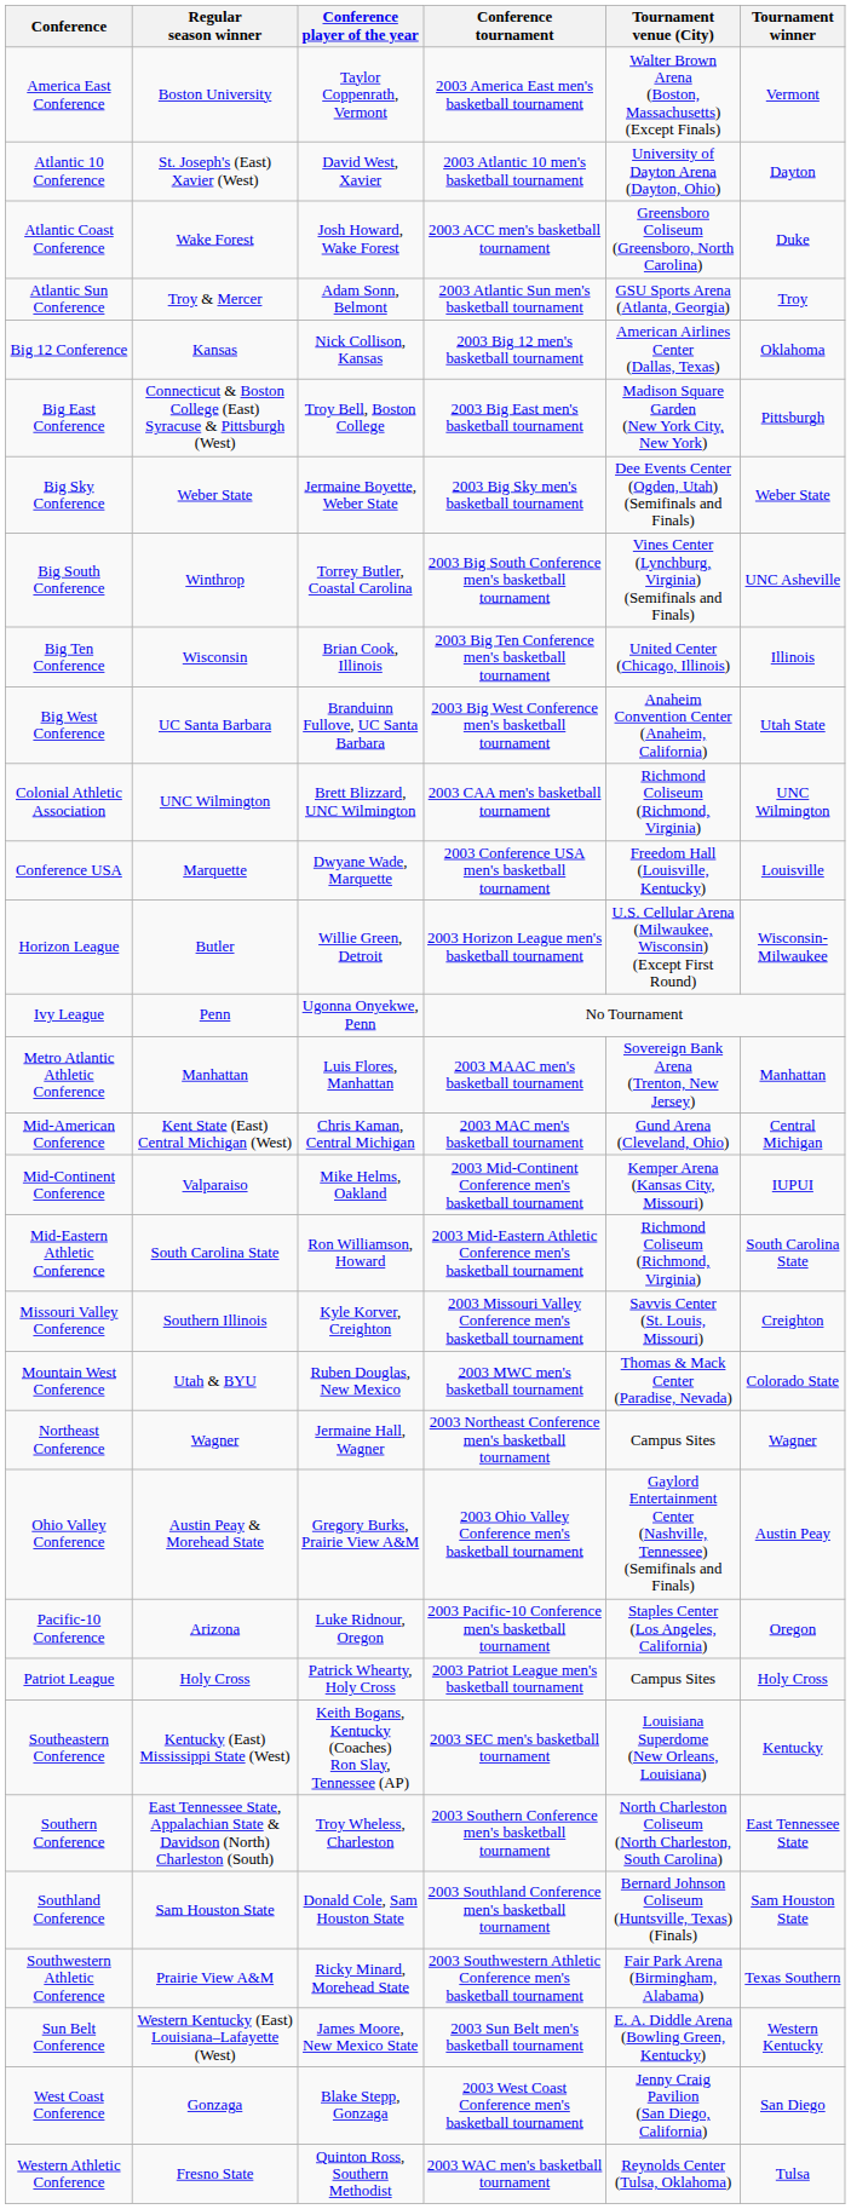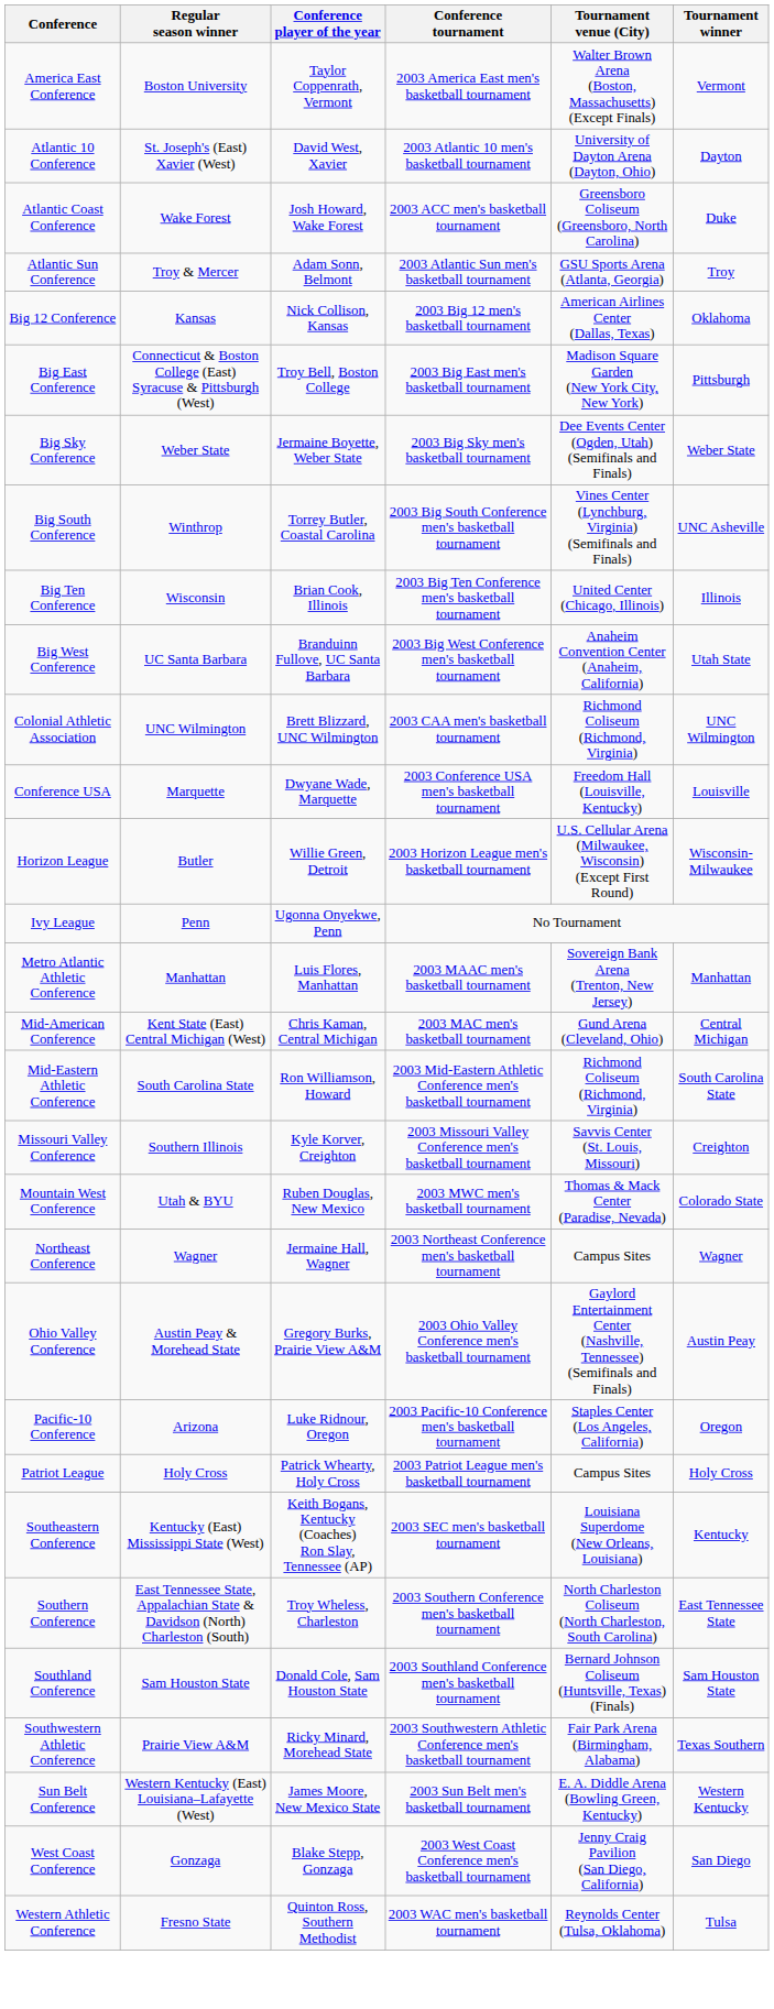 <table class="wikitable" style="text-align:center;">
 <tr>
 <th>Conference</th>
 <th>Regular <br> season winner</th>
 <th><a href='#'>Conference <br> player of the year</a></th>
 <th>Conference <br> tournament</th>
 <th>Tournament <br> venue (City)</th>
 <th>Tournament <br> winner</th>
 </tr>
 <tr>
 <td><a href='#'>America East Conference</a></td>
 <td><a href='#'>Boston University</a></td>
 <td><a href='#'>Taylor Coppenrath</a>, <a href='#'>Vermont</a></td>
 <td><a href='#'>2003 America East men's basketball tournament</a></td>
 <td><a href='#'>Walter Brown Arena</a><br>(<a href='#'>Boston, Massachusetts</a>)<br>(Except Finals)</td>
 <td><a href='#'>Vermont</a></td>
 </tr>
 <tr>
 <td><a href='#'>Atlantic 10 Conference</a></td>
 <td><a href='#'>St. Joseph's</a> (East)<br><a href='#'>Xavier</a> (West)</td>
 <td><a href='#'>David West</a>, <a href='#'>Xavier</a></td>
 <td><a href='#'>2003 Atlantic 10 men's basketball tournament</a></td>
 <td><a href='#'>University of Dayton Arena</a> <br>(<a href='#'>Dayton, Ohio</a>)</td>
 <td><a href='#'>Dayton</a></td>
 </tr>
 <tr>
 <td><a href='#'>Atlantic Coast Conference</a></td>
 <td><a href='#'>Wake Forest</a></td>
 <td><a href='#'>Josh Howard</a>, <a href='#'>Wake Forest</a></td>
 <td><a href='#'>2003 ACC men's basketball tournament</a></td>
 <td><a href='#'>Greensboro Coliseum</a><br>(<a href='#'>Greensboro, North Carolina</a>)</td>
 <td><a href='#'>Duke</a></td>
 </tr>
 <tr>
 <td><a href='#'>Atlantic Sun Conference</a></td>
 <td><a href='#'>Troy</a> & <a href='#'>Mercer</a></td>
 <td><a href='#'>Adam Sonn</a>, <a href='#'>Belmont</a></td>
 <td><a href='#'>2003 Atlantic Sun men's basketball tournament</a></td>
 <td><a href='#'>GSU Sports Arena</a><br>(<a href='#'>Atlanta, Georgia</a>)</td>
 <td><a href='#'>Troy</a></td>
 </tr>
 <tr>
 <td><a href='#'>Big 12 Conference</a></td>
 <td><a href='#'>Kansas</a></td>
 <td><a href='#'>Nick Collison</a>, <a href='#'>Kansas</a></td>
 <td><a href='#'>2003 Big 12 men's basketball tournament</a></td>
 <td><a href='#'>American Airlines Center</a><br>(<a href='#'>Dallas, Texas</a>)</td>
 <td><a href='#'>Oklahoma</a></td>
 </tr>
 <tr>
 <td><a href='#'>Big East Conference</a></td>
 <td><a href='#'>Connecticut</a> & <a href='#'>Boston College</a> (East)<br><a href='#'>Syracuse</a> & <a href='#'>Pittsburgh</a> (West)</td>
 <td><a href='#'>Troy Bell</a>, <a href='#'>Boston College</a></td>
 <td><a href='#'>2003 Big East men's basketball tournament</a></td>
 <td><a href='#'>Madison Square Garden</a><br>(<a href='#'>New York City, New York</a>)</td>
 <td><a href='#'>Pittsburgh</a></td>
 </tr>
 <tr>
 <td><a href='#'>Big Sky Conference</a></td>
 <td><a href='#'>Weber State</a></td>
 <td><a href='#'>Jermaine Boyette</a>, <a href='#'>Weber State</a></td>
 <td><a href='#'>2003 Big Sky men's basketball tournament</a></td>
 <td><a href='#'>Dee Events Center</a><br>(<a href='#'>Ogden, Utah</a>)<br>(Semifinals and Finals)</td>
 <td><a href='#'>Weber State</a></td>
 </tr>
 <tr>
 <td><a href='#'>Big South Conference</a></td>
 <td><a href='#'>Winthrop</a></td>
 <td><a href='#'>Torrey Butler</a>, <a href='#'>Coastal Carolina</a></td>
 <td><a href='#'>2003 Big South Conference men's basketball tournament</a></td>
 <td><a href='#'>Vines Center</a><br>(<a href='#'>Lynchburg, Virginia</a>)<br>(Semifinals and Finals)</td>
 <td><a href='#'>UNC Asheville</a></td>
 </tr>
 <tr>
 <td><a href='#'>Big Ten Conference</a></td>
 <td><a href='#'>Wisconsin</a></td>
 <td><a href='#'>Brian Cook</a>, <a href='#'>Illinois</a></td>
 <td><a href='#'>2003 Big Ten Conference men's basketball tournament</a></td>
 <td><a href='#'>United Center</a><br>(<a href='#'>Chicago, Illinois</a>)</td>
 <td><a href='#'>Illinois</a></td>
 </tr>
 <tr>
 <td><a href='#'>Big West Conference</a></td>
 <td><a href='#'>UC Santa Barbara</a></td>
 <td><a href='#'>Branduinn Fullove</a>, <a href='#'>UC Santa Barbara</a></td>
 <td><a href='#'>2003 Big West Conference men's basketball tournament</a></td>
 <td><a href='#'>Anaheim Convention Center</a><br>(<a href='#'>Anaheim, California</a>)</td>
 <td><a href='#'>Utah State</a></td>
 </tr>
 <tr>
 <td><a href='#'>Colonial Athletic Association</a></td>
 <td><a href='#'>UNC Wilmington</a></td>
 <td><a href='#'>Brett Blizzard</a>, <a href='#'>UNC Wilmington</a></td>
 <td><a href='#'>2003 CAA men's basketball tournament</a></td>
 <td><a href='#'>Richmond Coliseum</a><br>(<a href='#'>Richmond, Virginia</a>)</td>
 <td><a href='#'>UNC Wilmington</a></td>
 </tr>
 <tr>
 <td><a href='#'>Conference USA</a></td>
 <td><a href='#'>Marquette</a></td>
 <td><a href='#'>Dwyane Wade</a>, <a href='#'>Marquette</a></td>
 <td><a href='#'>2003 Conference USA men's basketball tournament</a></td>
 <td><a href='#'>Freedom Hall</a><br>(<a href='#'>Louisville, Kentucky</a>)</td>
 <td><a href='#'>Louisville</a></td>
 </tr>
 <tr>
 <td><a href='#'>Horizon League</a></td>
 <td><a href='#'>Butler</a></td>
 <td><a href='#'>Willie Green</a>, <a href='#'>Detroit</a></td>
 <td><a href='#'>2003 Horizon League men's basketball tournament</a></td>
 <td><a href='#'>U.S. Cellular Arena</a><br>(<a href='#'>Milwaukee, Wisconsin</a>)<br>(Except First Round)</td>
 <td><a href='#'>Wisconsin-Milwaukee</a></td>
 </tr>
 <tr>
 <td><a href='#'>Ivy League</a></td>
 <td><a href='#'>Penn</a></td>
 <td><a href='#'>Ugonna Onyekwe</a>, <a href='#'>Penn</a></td>
 <td colspan=3>No Tournament</td>
 </tr>
 <tr>
 <td><a href='#'>Metro Atlantic Athletic Conference</a></td>
 <td><a href='#'>Manhattan</a></td>
 <td><a href='#'>Luis Flores</a>, <a href='#'>Manhattan</a></td>
 <td><a href='#'>2003 MAAC men's basketball tournament</a></td>
 <td><a href='#'>Sovereign Bank Arena</a><br>(<a href='#'>Trenton, New Jersey</a>)</td>
 <td><a href='#'>Manhattan</a></td>
 </tr>
 <tr>
 <td><a href='#'>Mid-American Conference</a></td>
 <td><a href='#'>Kent State</a> (East)<br><a href='#'>Central Michigan</a> (West)</td>
 <td><a href='#'>Chris Kaman</a>, <a href='#'>Central Michigan</a></td>
 <td><a href='#'>2003 MAC men's basketball tournament</a></td>
 <td><a href='#'>Gund Arena</a><br>(<a href='#'>Cleveland, Ohio</a>)</td>
 <td><a href='#'>Central Michigan</a></td>
 </tr>
 <tr>
-<td><a href='#'>Mid-Continent Conference</a></td>
-<td><a href='#'>Valparaiso</a></td>
-<td><a href='#'>Mike Helms</a>, <a href='#'>Oakland</a></td>
-<td><a href='#'>2003 Mid-Continent Conference men's basketball tournament</a></td>
-<td><a href='#'>Kemper Arena</a><br>(<a href='#'>Kansas City, Missouri</a>)</td>
-<td><a href='#'>IUPUI</a></td>
-</tr>
-<tr>
 <td><a href='#'>Mid-Eastern Athletic Conference</a></td>
 <td><a href='#'>South Carolina State</a></td>
 <td><a href='#'>Ron Williamson</a>, <a href='#'>Howard</a></td>
 <td><a href='#'>2003 Mid-Eastern Athletic Conference men's basketball tournament</a></td>
 <td><a href='#'>Richmond Coliseum</a><br>(<a href='#'>Richmond, Virginia</a>)</td>
 <td><a href='#'>South Carolina State</a></td>
 </tr>
 <tr>
 <td><a href='#'>Missouri Valley Conference</a></td>
 <td><a href='#'>Southern Illinois</a></td>
 <td><a href='#'>Kyle Korver</a>, <a href='#'>Creighton</a></td>
 <td><a href='#'>2003 Missouri Valley Conference men's basketball tournament</a></td>
 <td><a href='#'>Savvis Center</a><br>(<a href='#'>St. Louis, Missouri</a>)</td>
 <td><a href='#'>Creighton</a></td>
 </tr>
 <tr>
 <td><a href='#'>Mountain West Conference</a></td>
 <td><a href='#'>Utah</a> & <a href='#'>BYU</a></td>
 <td><a href='#'>Ruben Douglas</a>, <a href='#'>New Mexico</a></td>
 <td><a href='#'>2003 MWC men's basketball tournament</a></td>
 <td><a href='#'>Thomas & Mack Center</a><br>(<a href='#'>Paradise, Nevada</a>)</td>
 <td><a href='#'>Colorado State</a></td>
 </tr>
 <tr>
 <td><a href='#'>Northeast Conference</a></td>
 <td><a href='#'>Wagner</a></td>
 <td><a href='#'>Jermaine Hall</a>, <a href='#'>Wagner</a></td>
 <td><a href='#'>2003 Northeast Conference men's basketball tournament</a></td>
 <td>Campus Sites</td>
 <td><a href='#'>Wagner</a></td>
 </tr>
 <tr>
 <td><a href='#'>Ohio Valley Conference</a></td>
 <td><a href='#'>Austin Peay</a> & <a href='#'>Morehead State</a></td>
 <td><a href='#'>Gregory Burks</a>, <a href='#'>Prairie View A&M</a></td>
 <td><a href='#'>2003 Ohio Valley Conference men's basketball tournament</a></td>
 <td><a href='#'>Gaylord Entertainment Center</a><br>(<a href='#'>Nashville, Tennessee</a>)<br>(Semifinals and Finals)</td>
 <td><a href='#'>Austin Peay</a></td>
 </tr>
 <tr>
 <td><a href='#'>Pacific-10 Conference</a></td>
 <td><a href='#'>Arizona</a></td>
 <td><a href='#'>Luke Ridnour</a>, <a href='#'>Oregon</a></td>
 <td><a href='#'>2003 Pacific-10 Conference men's basketball tournament</a></td>
 <td><a href='#'>Staples Center</a><br>(<a href='#'>Los Angeles, California</a>)</td>
 <td><a href='#'>Oregon</a></td>
 </tr>
 <tr>
 <td><a href='#'>Patriot League</a></td>
 <td><a href='#'>Holy Cross</a></td>
 <td><a href='#'>Patrick Whearty</a>, <a href='#'>Holy Cross</a></td>
 <td><a href='#'>2003 Patriot League men's basketball tournament</a></td>
 <td>Campus Sites</td>
 <td><a href='#'>Holy Cross</a></td>
 </tr>
 <tr>
 <td><a href='#'>Southeastern Conference</a></td>
 <td><a href='#'>Kentucky</a> (East)<br> <a href='#'>Mississippi State</a> (West)</td>
 <td><a href='#'>Keith Bogans</a>, <a href='#'>Kentucky</a> (Coaches) <br> <a href='#'>Ron Slay</a>, <a href='#'>Tennessee</a> (AP)</td>
 <td><a href='#'>2003 SEC men's basketball tournament</a></td>
 <td><a href='#'>Louisiana Superdome</a><br>(<a href='#'>New Orleans, Louisiana</a>)</td>
 <td><a href='#'>Kentucky</a></td>
 </tr>
 <tr>
 <td><a href='#'>Southern Conference</a></td>
 <td><a href='#'>East Tennessee State</a>, <a href='#'>Appalachian State</a> & <a href='#'>Davidson</a> (North)<br><a href='#'>Charleston</a> (South)</td>
 <td><a href='#'>Troy Wheless</a>, <a href='#'>Charleston</a></td>
 <td><a href='#'>2003 Southern Conference men's basketball tournament</a></td>
 <td><a href='#'>North Charleston Coliseum</a><br>(<a href='#'>North Charleston, South Carolina</a>)</td>
 <td><a href='#'>East Tennessee State</a></td>
 </tr>
 <tr>
 <td><a href='#'>Southland Conference</a></td>
 <td><a href='#'>Sam Houston State</a></td>
 <td><a href='#'>Donald Cole</a>, <a href='#'>Sam Houston State</a></td>
 <td><a href='#'>2003 Southland Conference men's basketball tournament</a></td>
 <td><a href='#'>Bernard Johnson Coliseum</a><br>(<a href='#'>Huntsville, Texas</a>)<br>(Finals)</td>
 <td><a href='#'>Sam Houston State</a></td>
 </tr>
 <tr>
 <td><a href='#'>Southwestern Athletic Conference</a></td>
 <td><a href='#'>Prairie View A&M</a></td>
 <td><a href='#'>Ricky Minard</a>, <a href='#'>Morehead State</a></td>
 <td><a href='#'>2003 Southwestern Athletic Conference men's basketball tournament</a></td>
 <td><a href='#'>Fair Park Arena</a><br>(<a href='#'>Birmingham, Alabama</a>)</td>
 <td><a href='#'>Texas Southern</a></td>
 </tr>
 <tr>
 <td><a href='#'>Sun Belt Conference</a></td>
 <td><a href='#'>Western Kentucky</a> (East)<br><a href='#'>Louisiana–Lafayette</a> (West)</td>
 <td><a href='#'>James Moore</a>, <a href='#'>New Mexico State</a></td>
 <td><a href='#'>2003 Sun Belt men's basketball tournament</a></td>
 <td><a href='#'>E. A. Diddle Arena</a><br>(<a href='#'>Bowling Green, Kentucky</a>)</td>
 <td><a href='#'>Western Kentucky</a></td>
 </tr>
 <tr>
 <td><a href='#'>West Coast Conference</a></td>
 <td><a href='#'>Gonzaga</a></td>
 <td><a href='#'>Blake Stepp</a>, <a href='#'>Gonzaga</a></td>
 <td><a href='#'>2003 West Coast Conference men's basketball tournament</a></td>
 <td><a href='#'>Jenny Craig Pavilion</a><br>(<a href='#'>San Diego, California</a>)</td>
 <td><a href='#'>San Diego</a></td>
 </tr>
 <tr>
 <td><a href='#'>Western Athletic Conference</a></td>
 <td><a href='#'>Fresno State</a></td>
 <td><a href='#'>Quinton Ross</a>, <a href='#'>Southern Methodist</a></td>
 <td><a href='#'>2003 WAC men's basketball tournament</a></td>
 <td><a href='#'>Reynolds Center</a><br>(<a href='#'>Tulsa, Oklahoma</a>)</td>
 <td><a href='#'>Tulsa</a></td>
 </tr>
 </table>
